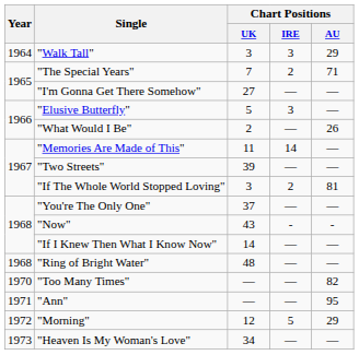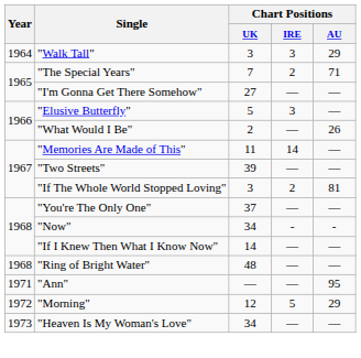 <table class="wikitable">
 <tr>
 <th rowspan="2">Year</th>
 <th rowspan="2">Single</th>
 <th colspan="3">Chart Positions</th>
 </tr>
 <tr>
 <th style="width:3em;"><small><a href='#'>UK</a></small><br></th>
 <th style="width:3em;"><small><a href='#'>IRE</a></small><br></th>
 <th style="width:3em;"><small><a href='#'>AU</a></small><br></th>
 </tr>
 <tr>
 <td>1964</td>
 <td>"<a href='#'>Walk Tall</a>"</td>
 <td style="text-align:center;">3</td>
 <td style="text-align:center;">3</td>
 <td style="text-align:center;">29</td>
 </tr>
 <tr>
 <td rowspan="2">1965</td>
 <td>"The Special Years"</td>
 <td style="text-align:center;">7</td>
 <td style="text-align:center;">2</td>
 <td style="text-align:center;">71</td>
 </tr>
 <tr>
 <td>"I'm Gonna Get There Somehow"</td>
 <td style="text-align:center;">27</td>
 <td style="text-align:center;">—</td>
 <td style="text-align:center;">—</td>
 </tr>
 <tr>
 <td rowspan="2">1966</td>
 <td>"<a href='#'>Elusive Butterfly</a>"</td>
 <td style="text-align:center;">5</td>
 <td style="text-align:center;">3</td>
 <td style="text-align:center;">—</td>
 </tr>
 <tr>
 <td>"What Would I Be"</td>
 <td style="text-align:center;">2</td>
 <td style="text-align:center;">—</td>
 <td style="text-align:center;">26</td>
 </tr>
 <tr>
 <td rowspan="3">1967</td>
 <td>"<a href='#'>Memories Are Made of This</a>"</td>
 <td style="text-align:center;">11</td>
 <td style="text-align:center;">14</td>
 <td style="text-align:center;">—</td>
 </tr>
 <tr>
 <td>"Two Streets"</td>
 <td style="text-align:center;">39</td>
 <td style="text-align:center;">—</td>
 <td style="text-align:center;">—</td>
 </tr>
 <tr>
 <td>"If The Whole World Stopped Loving"</td>
 <td style="text-align:center;">3</td>
 <td style="text-align:center;">2</td>
 <td style="text-align:center;">81</td>
 </tr>
 <tr>
 <td rowspan="3">1968</td>
 <td>"You're The Only One"</td>
 <td style="text-align:center;">37</td>
 <td style="text-align:center;">—</td>
 <td style="text-align:center;">—</td>
 </tr>
 <tr>
 <td>"Now"</td>
-<td style="text-align:center;">43</td>
+<td style="text-align:center;">34</td>
 <td style="text-align:center;">-</td>
 <td style="text-align:center;">-</td>
 </tr>
 <tr>
 <td>"If I Knew Then What I Know Now"</td>
 <td style="text-align:center;">14</td>
 <td style="text-align:center;">—</td>
 <td style="text-align:center;">—</td>
 </tr>
 <tr>
 <td>1968</td>
 <td>"Ring of Bright Water"</td>
 <td style="text-align:center;">48</td>
 <td style="text-align:center;">—</td>
 <td style="text-align:center;">—</td>
-</tr>
-<tr>
-<td>1970</td>
-<td>"Too Many Times"</td>
-<td style="text-align:center;">—</td>
-<td style="text-align:center;">—</td>
-<td style="text-align:center;">82</td>
 </tr>
 <tr>
 <td>1971</td>
 <td>"Ann"</td>
 <td style="text-align:center;">—</td>
 <td style="text-align:center;">—</td>
 <td style="text-align:center;">95</td>
 </tr>
 <tr>
 <td>1972</td>
 <td>"Morning"</td>
 <td style="text-align:center;">12</td>
 <td style="text-align:center;">5</td>
 <td style="text-align:center;">29</td>
 </tr>
 <tr>
 <td>1973</td>
 <td>"Heaven Is My Woman's Love"</td>
 <td style="text-align:center;">34</td>
 <td style="text-align:center;">—</td>
 <td style="text-align:center;">—</td>
 </tr>
 </table>
